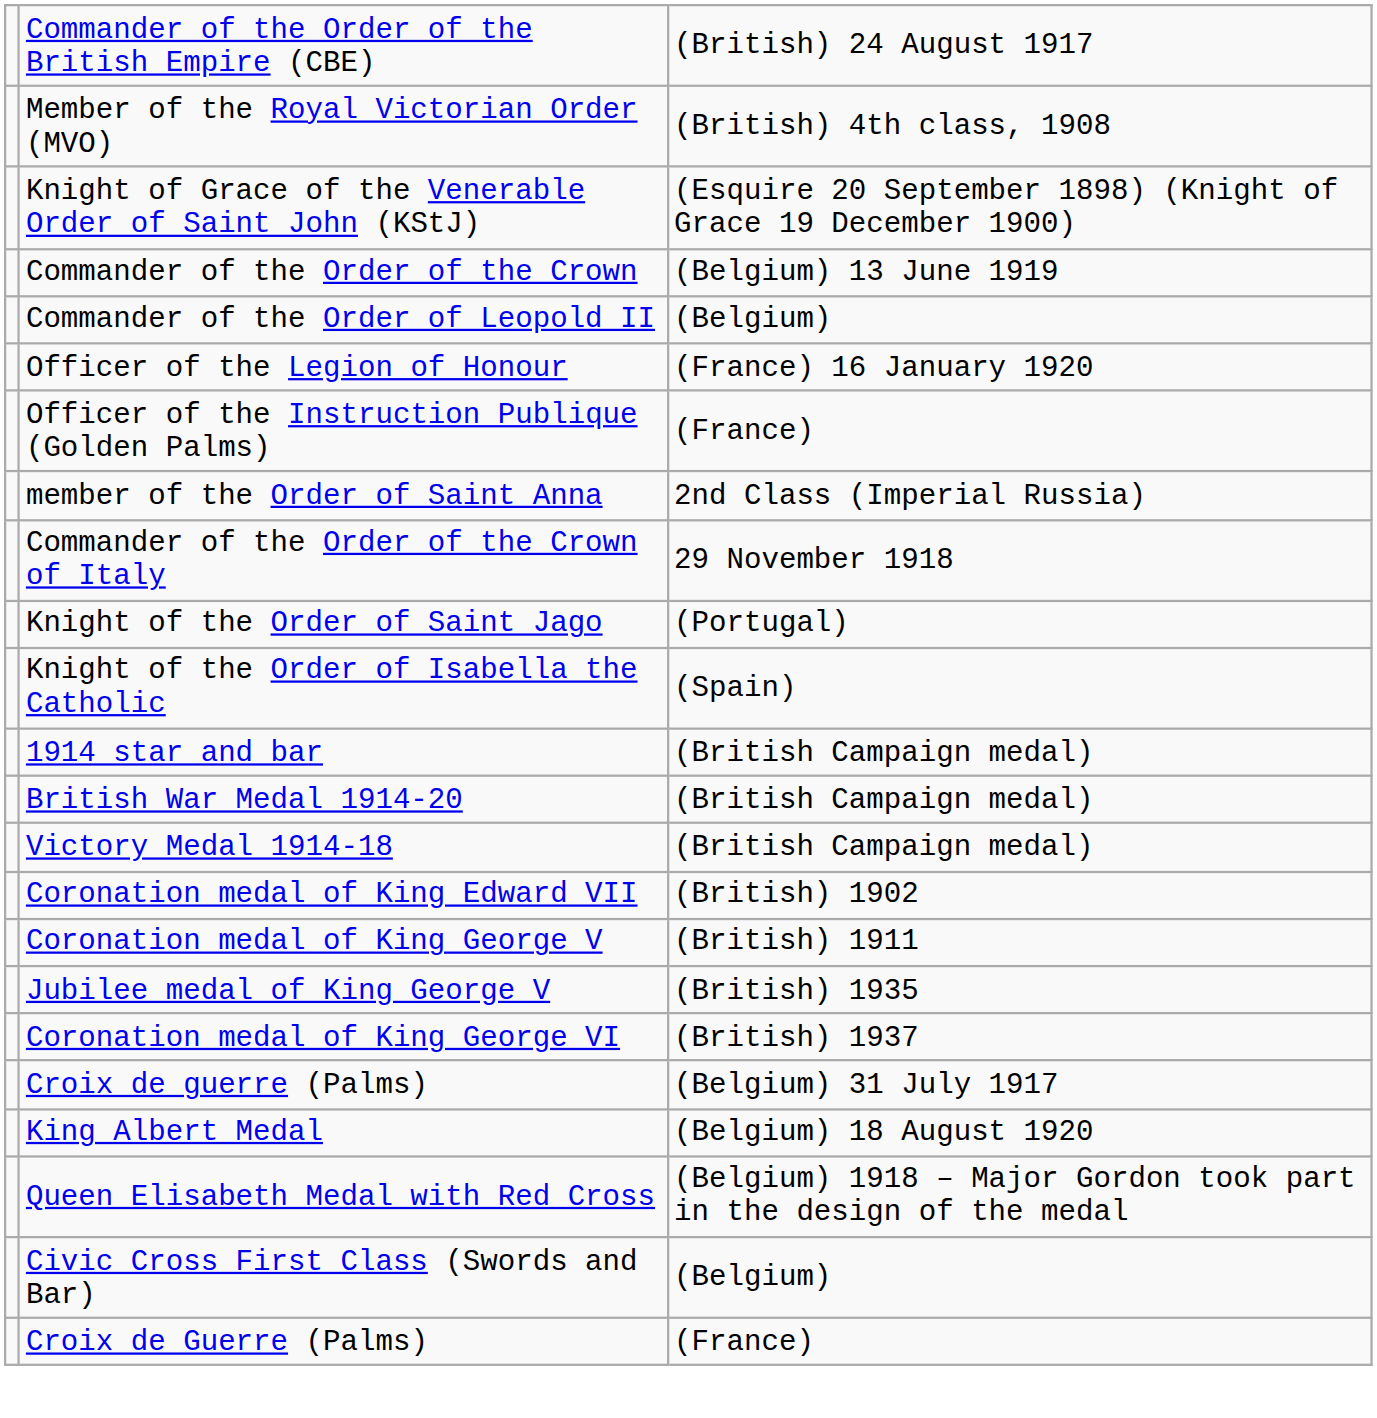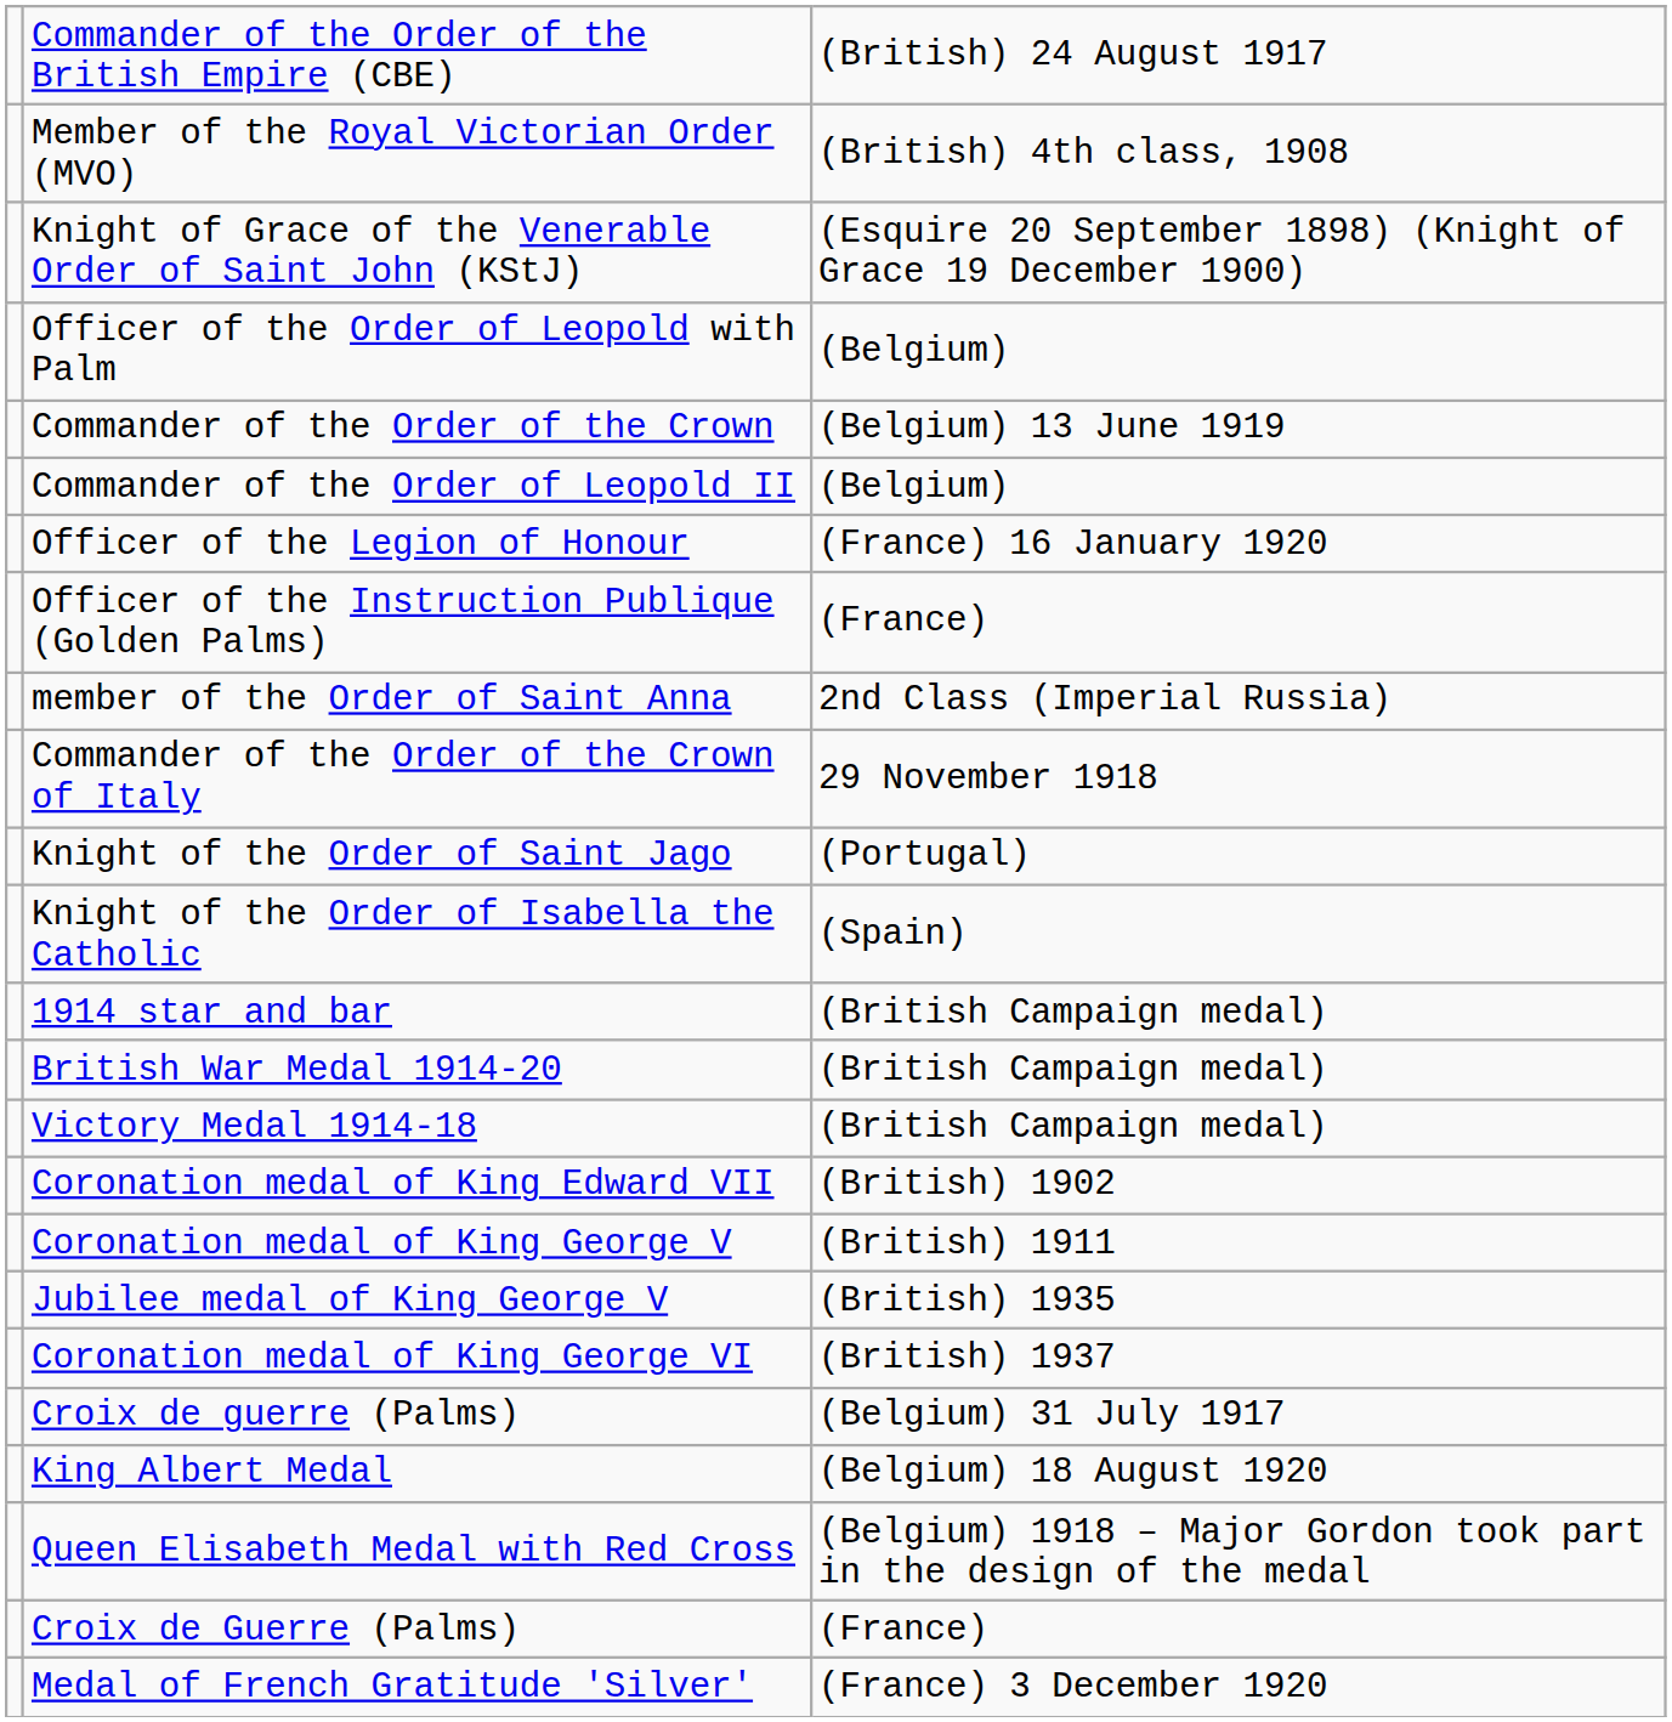 <table class="wikitable">
 <tr>
 <td></td>
 <td><a href='#'>Commander of the Order of the British Empire</a> (CBE)</td>
 <td>(British) 24 August 1917</td>
 </tr>
 <tr>
 <td></td>
 <td>Member of the <a href='#'>Royal Victorian Order</a> (MVO)</td>
 <td>(British) 4th class, 1908</td>
 </tr>
 <tr>
 <td></td>
 <td>Knight of Grace of the <a href='#'>Venerable Order of Saint John</a> (KStJ)</td>
 <td>(Esquire 20 September 1898) (Knight of Grace 19 December 1900)</td>
+</tr>
+<tr>
+<td></td>
+<td>Officer of the <a href='#'>Order of Leopold</a> with Palm</td>
+<td>(Belgium)</td>
 </tr>
 <tr>
 <td></td>
 <td>Commander of the <a href='#'>Order of the Crown</a></td>
 <td>(Belgium) 13 June 1919</td>
 </tr>
 <tr>
 <td></td>
 <td>Commander of the <a href='#'>Order of Leopold II</a></td>
 <td>(Belgium)</td>
 </tr>
 <tr>
 <td></td>
 <td>Officer of the <a href='#'>Legion of Honour</a></td>
 <td>(France) 16 January 1920</td>
 </tr>
 <tr>
 <td></td>
 <td>Officer of the <a href='#'>Instruction Publique</a> (Golden Palms)</td>
 <td>(France)</td>
 </tr>
 <tr>
 <td></td>
 <td>member of the <a href='#'>Order of Saint Anna</a></td>
 <td>2nd Class (Imperial Russia)</td>
 </tr>
 <tr>
 <td></td>
 <td>Commander of the <a href='#'>Order of the Crown of Italy</a></td>
 <td>29 November 1918</td>
 </tr>
 <tr>
 <td></td>
 <td>Knight of the <a href='#'>Order of Saint Jago</a></td>
 <td>(Portugal)</td>
 </tr>
 <tr>
 <td></td>
 <td>Knight of the <a href='#'>Order of Isabella the Catholic</a></td>
 <td>(Spain)</td>
 </tr>
 <tr>
 <td></td>
 <td><a href='#'>1914 star and bar</a></td>
 <td>(British Campaign medal)</td>
 </tr>
 <tr>
 <td></td>
 <td><a href='#'>British War Medal 1914-20</a></td>
 <td>(British Campaign medal)</td>
 </tr>
 <tr>
 <td></td>
 <td><a href='#'>Victory Medal 1914-18</a></td>
 <td>(British Campaign medal)</td>
 </tr>
 <tr>
 <td></td>
 <td><a href='#'>Coronation medal of King Edward VII</a></td>
 <td>(British) 1902</td>
 </tr>
 <tr>
 <td></td>
 <td><a href='#'>Coronation medal of King George V</a></td>
 <td>(British) 1911</td>
 </tr>
 <tr>
 <td></td>
 <td><a href='#'>Jubilee medal of King George V</a></td>
 <td>(British) 1935</td>
 </tr>
 <tr>
 <td></td>
 <td><a href='#'>Coronation medal of King George VI</a></td>
 <td>(British) 1937</td>
 </tr>
 <tr>
 <td></td>
 <td><a href='#'>Croix de guerre</a> (Palms)</td>
 <td>(Belgium) 31 July 1917</td>
 </tr>
 <tr>
 <td></td>
 <td><a href='#'>King Albert Medal</a></td>
 <td>(Belgium) 18 August 1920</td>
 </tr>
 <tr>
 <td></td>
 <td><a href='#'>Queen Elisabeth Medal with Red Cross</a></td>
 <td>(Belgium) 1918 – Major Gordon took part in the design of the medal</td>
 </tr>
 <tr>
 <td></td>
-<td><a href='#'>Civic Cross First Class</a> (Swords and Bar)</td>
-<td>(Belgium)</td>
+<td><a href='#'>Croix de Guerre</a> (Palms)</td>
+<td>(France)</td>
 </tr>
 <tr>
 <td></td>
-<td><a href='#'>Croix de Guerre</a> (Palms)</td>
-<td>(France)</td>
+<td><a href='#'>Medal of French Gratitude 'Silver'</a></td>
+<td>(France) 3 December 1920</td>
 </tr>
 </table>
